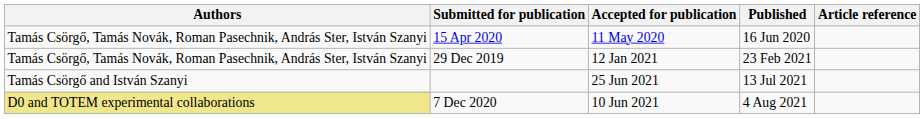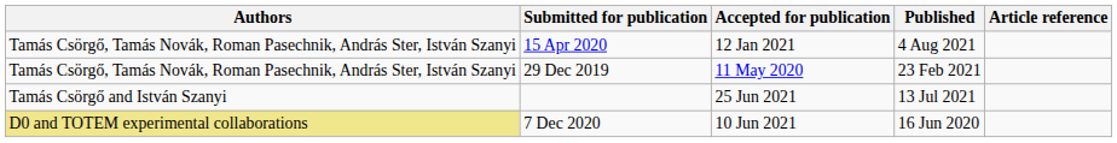 <table class="wikitable">
 <tr>
 <th>Authors</th>
 <th>Submitted for publication</th>
 <th>Accepted for publication</th>
 <th>Published</th>
 <th>Article reference</th>
 </tr>
 <tr>
 <td>Tamás Csörgő, Tamás Novák, Roman Pasechnik, András Ster, István Szanyi</td>
 <td><a href='#'>15 Apr 2020</a></td>
-<td><a href='#'>11 May 2020</a></td>
-<td>16 Jun 2020</td>
+<td>12 Jan 2021</td>
+<td>4 Aug 2021</td>
 <td></td>
 </tr>
 <tr>
 <td>Tamás Csörgő, Tamás Novák, Roman Pasechnik, András Ster, István Szanyi</td>
 <td>29 Dec 2019</td>
-<td>12 Jan 2021</td>
+<td><a href='#'>11 May 2020</a></td>
 <td>23 Feb 2021</td>
 <td></td>
 </tr>
 <tr>
 <td>Tamás Csörgő and István Szanyi</td>
 <td></td>
 <td>25 Jun 2021</td>
 <td>13 Jul 2021</td>
 <td></td>
 </tr>
 <tr>
 <td style="background: khaki;">D0 and TOTEM experimental collaborations</td>
 <td>7 Dec 2020</td>
 <td>10 Jun 2021</td>
-<td>4 Aug 2021</td>
+<td>16 Jun 2020</td>
 <td><em></em></td>
 </tr>
 </table>
